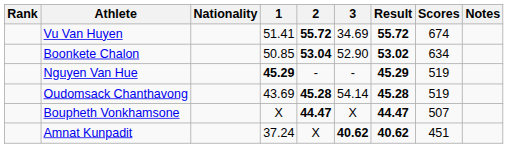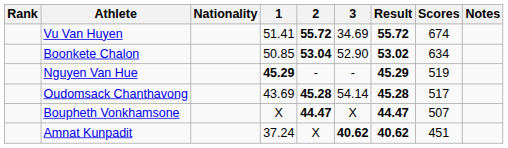 <table class="wikitable sortable" style="text-align:center">
 <tr>
 <th>Rank</th>
 <th>Athlete</th>
 <th>Nationality</th>
 <th>1</th>
 <th>2</th>
 <th>3</th>
 <th>Result</th>
 <th>Scores</th>
 <th>Notes</th>
 </tr>
 <tr>
 <td></td>
 <td align=left><a href='#'>Vu Van Huyen</a></td>
 <td align=left></td>
 <td>51.41</td>
 <td><strong>55.72</strong></td>
 <td>34.69</td>
 <td><strong>55.72</strong></td>
 <td>674</td>
 <td></td>
 </tr>
 <tr>
 <td></td>
 <td align=left><a href='#'>Boonkete Chalon</a></td>
 <td align=left></td>
 <td>50.85</td>
 <td><strong>53.04</strong></td>
 <td>52.90</td>
 <td><strong>53.02</strong></td>
 <td>634</td>
 <td></td>
 </tr>
 <tr>
 <td></td>
 <td align=left><a href='#'>Nguyen Van Hue</a></td>
 <td align=left></td>
 <td><strong>45.29</strong></td>
 <td>-</td>
 <td>-</td>
 <td><strong>45.29</strong></td>
 <td>519</td>
 <td></td>
 </tr>
 <tr>
 <td></td>
 <td align=left><a href='#'>Oudomsack Chanthavong</a></td>
 <td align=left></td>
 <td>43.69</td>
 <td><strong>45.28</strong></td>
 <td>54.14</td>
 <td><strong>45.28</strong></td>
-<td>519</td>
+<td>517</td>
 <td></td>
 </tr>
 <tr>
 <td></td>
 <td align=left><a href='#'>Boupheth Vonkhamsone</a></td>
 <td align=left></td>
 <td>X</td>
 <td><strong>44.47</strong></td>
 <td>X</td>
 <td><strong>44.47</strong></td>
 <td>507</td>
 <td></td>
 </tr>
 <tr>
 <td></td>
 <td align=left><a href='#'>Amnat Kunpadit</a></td>
 <td align=left></td>
 <td>37.24</td>
 <td>X</td>
 <td><strong>40.62</strong></td>
 <td><strong>40.62</strong></td>
 <td>451</td>
 <td></td>
 </tr>
 </table>
